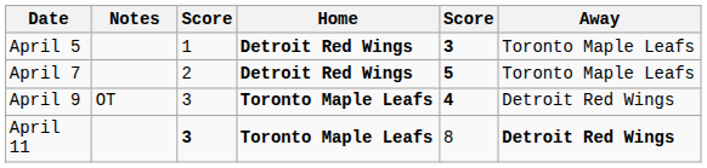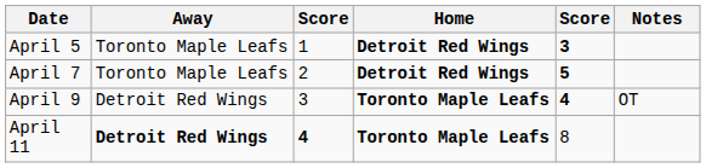 <table class="wikitable">
 <tr>
 <th bgcolor="#DDDDFF" width="60">Date</th>
-<th bgcolor="#DDDDFF" width="60">Notes</th>
+<th bgcolor="#DDDDFF" width="150">Away</th>
 <th bgcolor="#DDDDFF" width="5">Score</th>
 <th bgcolor="#DDDDFF" width="150">Home</th>
 <th bgcolor="#DDDDFF" width="5">Score</th>
-<th bgcolor="#DDDDFF" width="150">Away</th>
+<th bgcolor="#DDDDFF" width="60">Notes</th>
 </tr>
 <tr>
 <td>April 5</td>
-<td></td>
+<td>Toronto Maple Leafs</td>
 <td>1</td>
 <td><strong>Detroit Red Wings</strong></td>
 <td><strong>3</strong></td>
-<td>Toronto Maple Leafs</td>
+<td></td>
 </tr>
 <tr>
 <td>April 7</td>
-<td></td>
+<td>Toronto Maple Leafs</td>
 <td>2</td>
 <td><strong>Detroit Red Wings</strong></td>
 <td><strong>5</strong></td>
-<td>Toronto Maple Leafs</td>
+<td></td>
 </tr>
 <tr>
 <td>April 9</td>
-<td>OT</td>
+<td>Detroit Red Wings</td>
 <td>3</td>
 <td><strong>Toronto Maple Leafs</strong></td>
 <td><strong>4</strong></td>
-<td>Detroit Red Wings</td>
+<td>OT</td>
 </tr>
 <tr>
 <td>April 11</td>
-<td></td>
-<td><strong>3</strong></td>
+<td><strong>Detroit Red Wings</strong></td>
+<td><strong>4</strong></td>
 <td><strong>Toronto Maple Leafs</strong></td>
 <td>8</td>
-<td><strong>Detroit Red Wings</strong></td>
+<td></td>
 </tr>
 </table>
